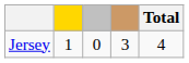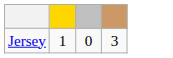 <table class="wikitable">
 <tr>
 <th></th>
 <th style="background:gold;">        </th>
 <th style="background:silver;">      </th>
 <th style="background:#c96;">      </th>
-<th>Total</th>
 </tr>
 <tr style="text-align:center;">
 <td> <a href='#'>Jersey</a></td>
 <td>1</td>
 <td>0</td>
 <td>3</td>
-<td>4</td>
 </tr>
 </table>
